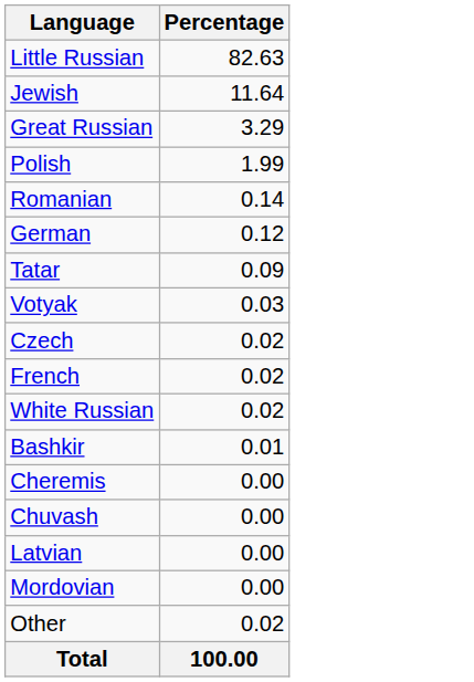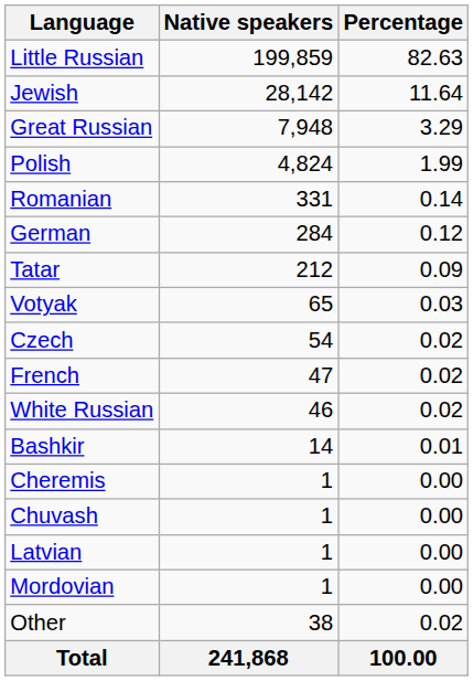 <table class="wikitable sortable">
 <tr>
 <th>Language</th>
+<th>Native speakers</th>
 <th>Percentage</th>
 </tr>
 <tr>
 <td><a href='#'>Little Russian</a></td>
+<td align="right">199,859</td>
 <td align="right">82.63</td>
 </tr>
 <tr>
 <td><a href='#'>Jewish</a></td>
+<td align="right">28,142</td>
 <td align="right">11.64</td>
 </tr>
 <tr>
 <td><a href='#'>Great Russian</a></td>
+<td align="right">7,948</td>
 <td align="right">3.29</td>
 </tr>
 <tr>
 <td><a href='#'>Polish</a></td>
+<td align="right">4,824</td>
 <td align="right">1.99</td>
 </tr>
 <tr>
 <td><a href='#'>Romanian</a></td>
+<td align="right">331</td>
 <td align="right">0.14</td>
 </tr>
 <tr>
 <td><a href='#'>German</a></td>
+<td align="right">284</td>
 <td align="right">0.12</td>
 </tr>
 <tr>
 <td><a href='#'>Tatar</a></td>
+<td align="right">212</td>
 <td align="right">0.09</td>
 </tr>
 <tr>
 <td><a href='#'>Votyak</a></td>
+<td align="right">65</td>
 <td align="right">0.03</td>
 </tr>
 <tr>
 <td><a href='#'>Czech</a></td>
+<td align="right">54</td>
 <td align="right">0.02</td>
 </tr>
 <tr>
 <td><a href='#'>French</a></td>
+<td align="right">47</td>
 <td align="right">0.02</td>
 </tr>
 <tr>
 <td><a href='#'>White Russian</a></td>
+<td align="right">46</td>
 <td align="right">0.02</td>
 </tr>
 <tr>
 <td><a href='#'>Bashkir</a></td>
+<td align="right">14</td>
 <td align="right">0.01</td>
 </tr>
 <tr>
 <td><a href='#'>Cheremis</a></td>
+<td align="right">1</td>
 <td align="right">0.00</td>
 </tr>
 <tr>
 <td><a href='#'>Chuvash</a></td>
+<td align="right">1</td>
 <td align="right">0.00</td>
 </tr>
 <tr>
 <td><a href='#'>Latvian</a></td>
+<td align="right">1</td>
 <td align="right">0.00</td>
 </tr>
 <tr>
 <td><a href='#'>Mordovian</a></td>
+<td align="right">1</td>
 <td align="right">0.00</td>
 </tr>
 <tr>
 <td>Other</td>
+<td align="right">38</td>
 <td align="right">0.02</td>
 </tr>
 <tr>
 <th>Total</th>
+<th>241,868</th>
 <th>100.00</th>
 </tr>
 </table>
